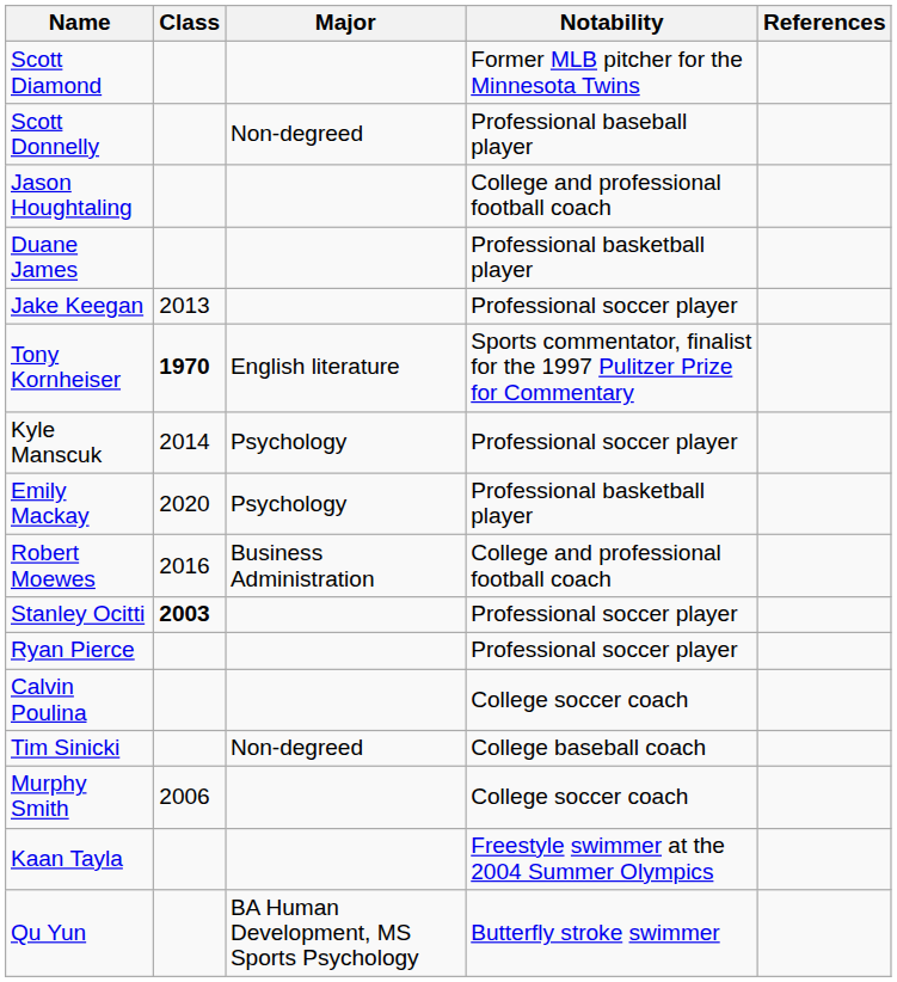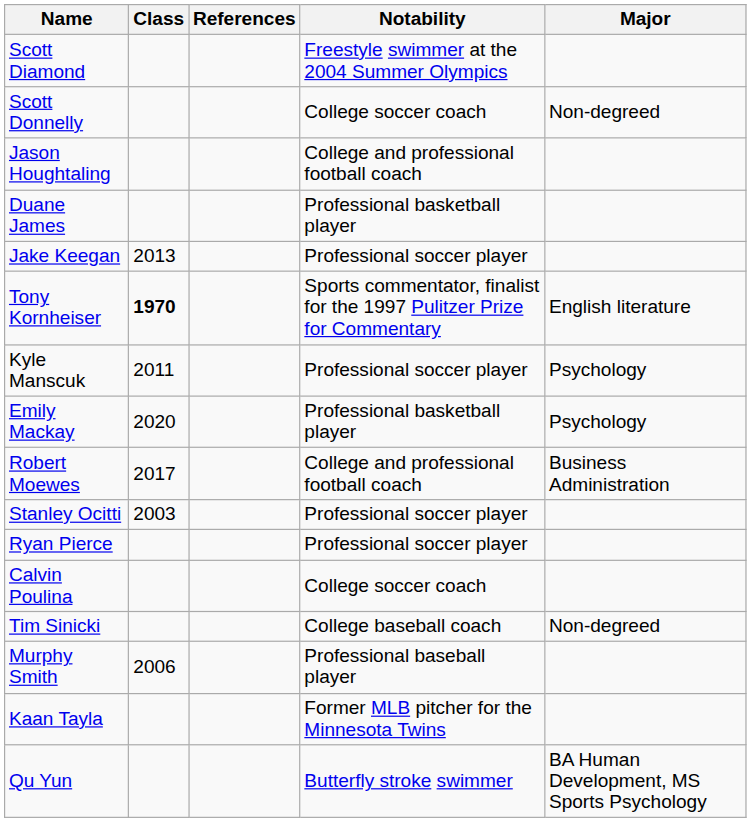 <table class="wikitable sortable" style="width:100%;">
 <tr>
 <th>Name</th>
 <th>Class</th>
+<th>References</th>
+<th>Notability</th>
 <th>Major</th>
-<th>Notability</th>
-<th>References</th>
 </tr>
 <tr>
 <td><a href='#'>Scott Diamond</a></td>
 <td></td>
 <td></td>
-<td>Former <a href='#'>MLB</a> pitcher for the <a href='#'>Minnesota Twins</a></td>
+<td><a href='#'>Freestyle</a> <a href='#'>swimmer</a> at the <a href='#'>2004 Summer Olympics</a></td>
 <td></td>
 </tr>
 <tr>
 <td><a href='#'>Scott Donnelly</a></td>
 <td></td>
+<td></td>
+<td>College soccer coach</td>
 <td>Non-degreed</td>
-<td>Professional baseball player</td>
-<td></td>
 </tr>
 <tr>
 <td><a href='#'>Jason Houghtaling</a></td>
 <td></td>
 <td></td>
 <td>College and professional football coach</td>
 <td></td>
 </tr>
 <tr>
 <td><a href='#'>Duane James</a></td>
 <td></td>
 <td></td>
 <td>Professional basketball player</td>
 <td></td>
 </tr>
 <tr>
 <td><a href='#'>Jake Keegan</a></td>
 <td>2013</td>
 <td></td>
 <td>Professional soccer player</td>
 <td></td>
 </tr>
 <tr>
 <td><a href='#'>Tony Kornheiser</a></td>
 <td><strong>1970</strong></td>
+<td></td>
+<td>Sports commentator, finalist for the 1997 <a href='#'>Pulitzer Prize for Commentary</a></td>
 <td>English literature</td>
-<td>Sports commentator, finalist for the 1997 <a href='#'>Pulitzer Prize for Commentary</a></td>
-<td></td>
 </tr>
 <tr>
 <td>Kyle Manscuk</td>
-<td>2014</td>
+<td>2011</td>
+<td></td>
+<td>Professional soccer player</td>
 <td>Psychology</td>
-<td>Professional soccer player</td>
-<td></td>
 </tr>
 <tr>
 <td><a href='#'>Emily Mackay</a></td>
 <td>2020</td>
+<td></td>
+<td>Professional basketball player</td>
 <td>Psychology</td>
-<td>Professional basketball player</td>
-<td></td>
 </tr>
 <tr>
 <td><a href='#'>Robert Moewes</a></td>
-<td>2016</td>
+<td>2017</td>
+<td></td>
+<td>College and professional football coach</td>
 <td>Business Administration</td>
-<td>College and professional football coach</td>
-<td></td>
 </tr>
 <tr>
 <td><a href='#'>Stanley Ocitti</a></td>
-<td><strong>2003</strong></td>
+<td>2003</td>
 <td></td>
 <td>Professional soccer player</td>
 <td></td>
 </tr>
 <tr>
 <td><a href='#'>Ryan Pierce</a></td>
 <td></td>
 <td></td>
 <td>Professional soccer player</td>
 <td></td>
 </tr>
 <tr>
 <td><a href='#'>Calvin Poulina</a></td>
 <td></td>
 <td></td>
 <td>College soccer coach</td>
 <td></td>
 </tr>
 <tr>
 <td><a href='#'>Tim Sinicki</a></td>
 <td></td>
+<td></td>
+<td>College baseball coach</td>
 <td>Non-degreed</td>
-<td>College baseball coach</td>
-<td></td>
 </tr>
 <tr>
 <td><a href='#'>Murphy Smith</a></td>
 <td>2006</td>
 <td></td>
-<td>College soccer coach</td>
+<td>Professional baseball player</td>
 <td></td>
 </tr>
 <tr>
 <td><a href='#'>Kaan Tayla</a></td>
 <td></td>
 <td></td>
-<td><a href='#'>Freestyle</a> <a href='#'>swimmer</a> at the <a href='#'>2004 Summer Olympics</a></td>
+<td>Former <a href='#'>MLB</a> pitcher for the <a href='#'>Minnesota Twins</a></td>
 <td></td>
 </tr>
 <tr>
 <td><a href='#'>Qu Yun</a></td>
 <td></td>
+<td></td>
+<td><a href='#'>Butterfly stroke</a> <a href='#'>swimmer</a></td>
 <td>BA Human Development, MS Sports Psychology</td>
-<td><a href='#'>Butterfly stroke</a> <a href='#'>swimmer</a></td>
-<td></td>
 </tr>
 </table>
